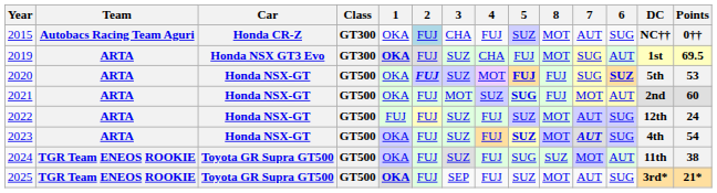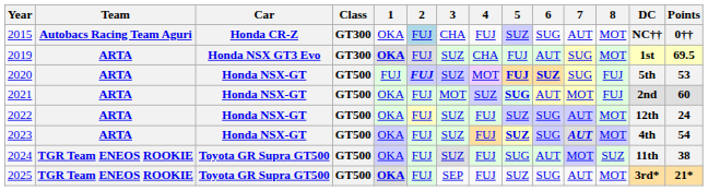 <table class="wikitable" style="text-align:center; font-size:85%">
 <tr>
 <th>Year</th>
 <th>Team</th>
 <th>Car</th>
 <th>Class</th>
 <th>1</th>
 <th>2</th>
 <th>3</th>
 <th>4</th>
 <th>5</th>
+<th>6</th>
+<th>7</th>
 <th>8</th>
-<th>7</th>
-<th>6</th>
 <th>DC</th>
 <th>Points</th>
 </tr>
 <tr>
 <td><a href='#'>2015</a></td>
 <th nowrap><a href='#'>Autobacs Racing Team Aguri</a></th>
 <th nowrap><a href='#'>Honda CR-Z</a></th>
 <th>GT300</th>
 <td><a href='#'>OKA</a></td>
 <td style="background: lightblue;"><a href='#'>FUJ</a></td>
 <td><a href='#'>CHA</a></td>
 <td><a href='#'>FUJ</a></td>
 <td style="background:#CFCFFF;"><a href='#'>SUZ</a><br></td>
+<td><a href='#'>SUG</a></td>
+<td><a href='#'>AUT</a></td>
 <td><a href='#'>MOT</a></td>
-<td><a href='#'>AUT</a></td>
-<td><a href='#'>SUG</a></td>
 <th>NC††</th>
 <th>0††</th>
 </tr>
 <tr>
 <td><a href='#'>2019</a></td>
 <th><a href='#'>ARTA</a></th>
 <th><a href='#'>Honda NSX GT3 Evo</a></th>
 <th>GT300</th>
 <td style="background:#DFDFDF;"><strong><a href='#'>OKA</a></strong><br></td>
 <td style="background:#DFDFDF;"><a href='#'>FUJ</a><br></td>
 <td style="background:#DFFFDF;"><a href='#'>SUZ</a><br></td>
 <td style="background:#DFFFDF;"><a href='#'>CHA</a><br></td>
 <td style="background:#DFFFDF;"><a href='#'>FUJ</a><br></td>
+<td style="background:#DFFFDF;"><a href='#'>AUT</a><br></td>
+<td style="background:#FFFFBF;"><a href='#'>SUG</a><br></td>
 <td style="background:#DFFFDF;"><a href='#'>MOT</a><br></td>
-<td style="background:#FFFFBF;"><a href='#'>SUG</a><br></td>
-<td style="background:#DFFFDF;"><a href='#'>AUT</a><br></td>
 <th style="background:#FFFFBF;">1st</th>
 <th style="background:#FFFFBF;">69.5</th>
 </tr>
 <tr>
 <td><a href='#'>2020</a></td>
 <th><a href='#'>ARTA</a></th>
 <th><a href='#'>Honda NSX-GT</a></th>
 <th>GT500</th>
-<td style="background:#DFFFDF;"><a href='#'>OKA</a><br></td>
+<td style="background:#DFFFDF;"><a href='#'>FUJ</a><br></td>
 <td style="background:#CFCFFF;"><strong><em><a href='#'>FUJ</a></em></strong><br></td>
 <td style="background:#CFCFFF;"><a href='#'>SUZ</a><br></td>
 <td style="background:#EFCFFF;"><a href='#'>MOT</a><br></td>
 <td style="background:#FFDF9F;"><strong><a href='#'>FUJ</a></strong><br></td>
+<td style="background:#FFDF9F;"><strong><a href='#'>SUZ</a></strong><br></td>
+<td style="background:#FFFFBF;"><a href='#'>SUG</a><br></td>
 <td style="background:#DFFFDF;"><a href='#'>FUJ</a><br></td>
-<td style="background:#FFFFBF;"><a href='#'>SUG</a><br></td>
-<td style="background:#FFDF9F;"><strong><a href='#'>SUZ</a></strong><br></td>
 <th>5th</th>
 <th>53</th>
 </tr>
 <tr>
 <td><a href='#'>2021</a></td>
 <th><a href='#'>ARTA</a></th>
 <th><a href='#'>Honda NSX-GT</a></th>
 <th>GT500</th>
 <td style="background:#DFFFDF;"><a href='#'>OKA</a><br></td>
 <td style="background:#DFFFDF;"><a href='#'>FUJ</a><br></td>
 <td style="background:#DFFFDF;"><a href='#'>MOT</a><br></td>
 <td style="background:#CFCFFF;"><a href='#'>SUZ</a><br></td>
 <td style="background:#DFFFDF;"><strong><a href='#'>SUG</a></strong><br></td>
+<td style="background:#FFFFBF;"><a href='#'>AUT</a><br></td>
+<td style="background:#FFFFBF;"><a href='#'>MOT</a><br></td>
 <td style="background:#DFFFDF;"><a href='#'>FUJ</a><br></td>
-<td style="background:#FFFFBF;"><a href='#'>MOT</a><br></td>
-<td style="background:#FFFFBF;"><a href='#'>AUT</a><br></td>
 <th style="background:#DFDFDF;">2nd</th>
 <th style="background:#DFDFDF;">60</th>
 </tr>
 <tr>
 <td><a href='#'>2022</a></td>
 <th><a href='#'>ARTA</a></th>
 <th><a href='#'>Honda NSX-GT</a></th>
 <th>GT500</th>
-<td style="background:#DFFFDF;"><a href='#'>FUJ</a><br></td>
+<td style="background:#DFFFDF;"><a href='#'>OKA</a><br></td>
 <td style="background:#FFFFBF;"><a href='#'>FUJ</a><br></td>
 <td style="background:#DFFFDF;"><a href='#'>SUZ</a><br></td>
 <td style="background:#DFFFDF;"><a href='#'>FUJ</a><br></td>
 <td style="background:#CFCFFF;"><a href='#'>SUZ</a><br></td>
+<td style="background:#CFCFFF;"><a href='#'>SUG</a><br></td>
+<td style="background:#CFCFFF;"><a href='#'>AUT</a><br></td>
 <td style="background:#DFFFDF;"><a href='#'>MOT</a><br></td>
-<td style="background:#CFCFFF;"><a href='#'>AUT</a><br></td>
-<td style="background:#CFCFFF;"><a href='#'>SUG</a><br></td>
 <th>12th</th>
 <th>24</th>
 </tr>
 <tr>
 <td><a href='#'>2023</a></td>
 <th><a href='#'>ARTA</a></th>
 <th><a href='#'>Honda NSX-GT</a></th>
 <th>GT500</th>
 <td style="background:#CFCFFF;"><a href='#'>OKA</a><br></td>
 <td style="background:#DFFFDF;"><a href='#'>FUJ</a><br></td>
 <td style="background:#DFFFDF;"><a href='#'>SUZ</a><br></td>
 <td style="background:#FFDF9F;"><a href='#'>FUJ</a><br></td>
 <td style="background:#FFFFBF;"><strong><a href='#'>SUZ</a></strong><br></td>
+<td style="background:#CFCFFF;"><a href='#'>SUG</a><br></td>
+<td style="background:#DFDFDF;"><strong><em><a href='#'>AUT</a></em></strong><br></td>
 <td style="background:#CFCFFF;"><a href='#'>MOT</a><br></td>
-<td style="background:#DFDFDF;"><strong><em><a href='#'>AUT</a></em></strong><br></td>
-<td style="background:#CFCFFF;"><a href='#'>SUG</a><br></td>
 <th>4th</th>
 <th>54</th>
 </tr>
 <tr>
 <td><a href='#'>2024</a></td>
 <th nowrap><a href='#'>TGR Team</a> <a href='#'>ENEOS</a> <a href='#'>ROOKIE</a></th>
 <th nowrap><a href='#'>Toyota GR Supra GT500</a></th>
 <th>GT500</th>
 <td style="background:#CFCFFF;"><a href='#'>OKA</a><br></td>
 <td style="background:#DFFFDF;"><a href='#'>FUJ</a><br></td>
 <td style="background:#DFDFDF;"><a href='#'>SUZ</a><br></td>
 <td style="background:#DFFFDF;"><a href='#'>FUJ</a><br></td>
 <td style="background:#DFFFDF;"><a href='#'>SUG</a><br></td>
+<td style="background:#DFFFDF;"><a href='#'>AUT</a><br></td>
+<td style="background:#CFCFFF;"><a href='#'>MOT</a><br></td>
 <td style="background:#DFFFDF;"><a href='#'>SUZ</a><br></td>
-<td style="background:#CFCFFF;"><a href='#'>MOT</a><br></td>
-<td style="background:#DFFFDF;"><a href='#'>AUT</a><br></td>
 <th>11th</th>
 <th>38</th>
 </tr>
 <tr>
 <td><a href='#'>2025</a></td>
 <th><a href='#'>TGR Team</a> <a href='#'>ENEOS</a> <a href='#'>ROOKIE</a></th>
 <th><a href='#'>Toyota GR Supra GT500</a></th>
 <th>GT500</th>
 <td style="background:#DFDFDF;"><strong><a href='#'>OKA</a></strong><br></td>
 <td style="background:#DFFFDF;"><a href='#'>FUJ</a><br></td>
 <td style="background:#;"><a href='#'>SEP</a><br></td>
 <td style="background:#;"><a href='#'>FUJ</a><br></td>
 <td style="background:#;"><a href='#'>SUZ</a><br></td>
+<td style="background:#;"><a href='#'>SUG</a><br></td>
+<td style="background:#;"><a href='#'>AUT</a><br></td>
 <td style="background:#;"><a href='#'>MOT</a><br></td>
-<td style="background:#;"><a href='#'>AUT</a><br></td>
-<td style="background:#;"><a href='#'>SUG</a><br></td>
 <th style="background:#FFDF9F;">3rd*</th>
 <th style="background:#FFDF9F;">21*</th>
 </tr>
 </table>
